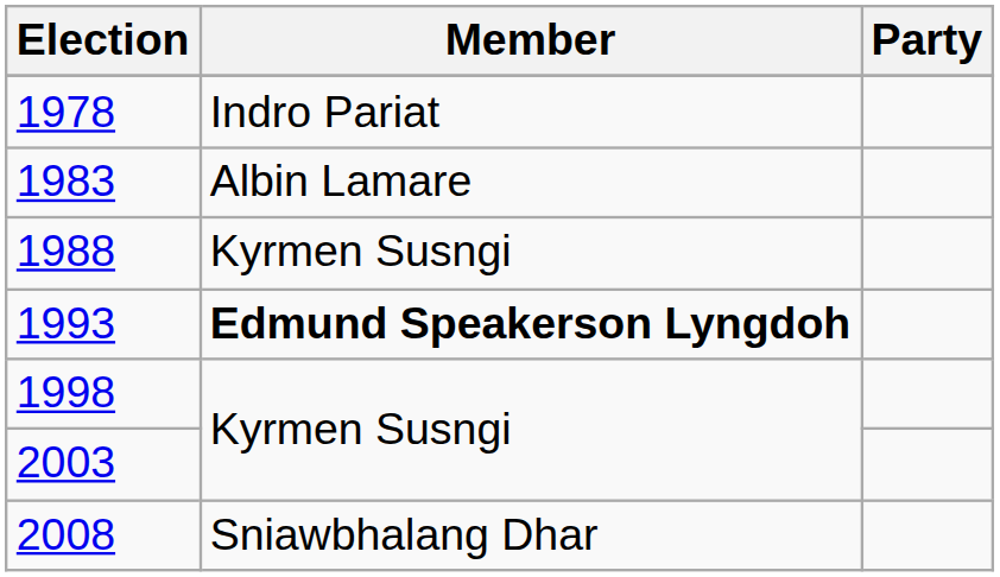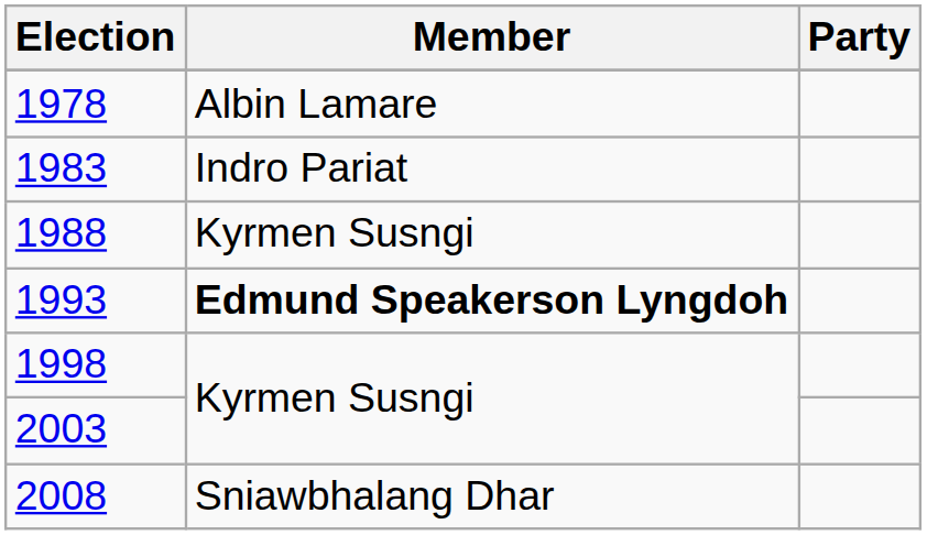 <table class="wikitable sortable">
 <tr>
 <th>Election</th>
 <th>Member</th>
 <th colspan=2>Party</th>
 </tr>
 <tr>
 </tr>
 <tr>
 </tr>
 <tr>
 </tr>
 <tr>
 </tr>
 <tr>
 </tr>
 <tr>
 <td><a href='#'>1978</a></td>
-<td>Indro Pariat</td>
+<td>Albin Lamare</td>
 <td></td>
 </tr>
 <tr>
 <td><a href='#'>1983</a></td>
-<td>Albin Lamare</td>
+<td>Indro Pariat</td>
 <td></td>
 </tr>
 <tr>
 <td><a href='#'>1988</a></td>
 <td>Kyrmen Susngi</td>
 <td></td>
 </tr>
 <tr>
 <td><a href='#'>1993</a></td>
 <td><strong>Edmund Speakerson Lyngdoh</strong></td>
 <td></td>
 </tr>
 <tr>
 <td><a href='#'>1998</a></td>
 <td rowspan=2>Kyrmen Susngi</td>
 <td></td>
 </tr>
 <tr>
 <td><a href='#'>2003</a></td>
 </tr>
 <tr>
 <td><a href='#'>2008</a></td>
 <td>Sniawbhalang Dhar</td>
 <td></td>
 </tr>
 </table>
